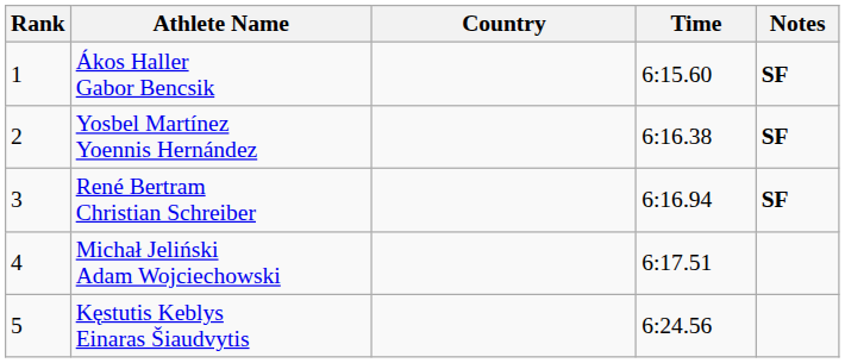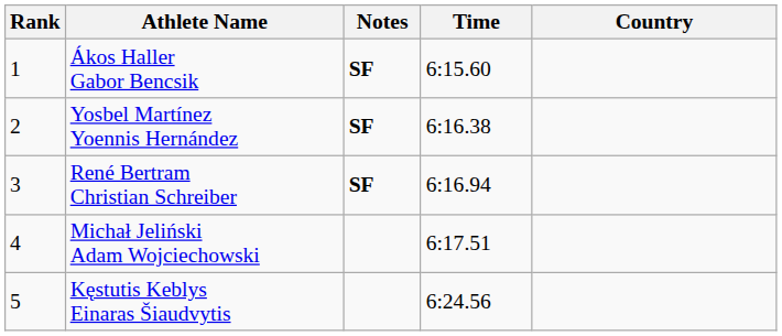 <table class="wikitable">
 <tr>
 <th width=25>Rank</th>
 <th width=200>Athlete Name</th>
+<th width=50>Notes</th>
+<th width=75>Time</th>
 <th width=175>Country</th>
-<th width=75>Time</th>
-<th width=50>Notes</th>
 </tr>
 <tr>
 <td>1</td>
 <td><a href='#'>Ákos Haller</a> <br> <a href='#'>Gabor Bencsik</a></td>
+<td><strong>SF</strong></td>
+<td>6:15.60</td>
 <td></td>
-<td>6:15.60</td>
-<td><strong>SF</strong></td>
 </tr>
 <tr>
 <td>2</td>
 <td><a href='#'>Yosbel Martínez</a> <br> <a href='#'>Yoennis Hernández</a></td>
+<td><strong>SF</strong></td>
+<td>6:16.38</td>
 <td></td>
-<td>6:16.38</td>
-<td><strong>SF</strong></td>
 </tr>
 <tr>
 <td>3</td>
 <td><a href='#'>René Bertram</a> <br> <a href='#'>Christian Schreiber</a></td>
+<td><strong>SF</strong></td>
+<td>6:16.94</td>
 <td></td>
-<td>6:16.94</td>
-<td><strong>SF</strong></td>
 </tr>
 <tr>
 <td>4</td>
 <td><a href='#'>Michał Jeliński</a> <br> <a href='#'>Adam Wojciechowski</a></td>
 <td></td>
 <td>6:17.51</td>
 <td></td>
 </tr>
 <tr>
 <td>5</td>
 <td><a href='#'>Kęstutis Keblys</a> <br> <a href='#'>Einaras Šiaudvytis</a></td>
 <td></td>
 <td>6:24.56</td>
 <td></td>
 </tr>
 </table>
